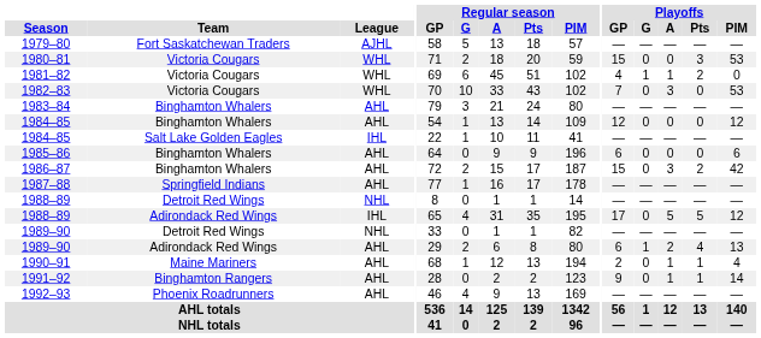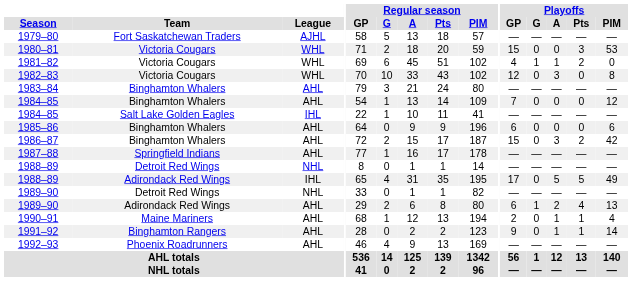 <table border="0" cellpadding="1" cellspacing="0" style="text-align:center; width:60em">
 <tr bgcolor="#e0e0e0">
 <th colspan="3" bgcolor="#ffffff"></th>
 <th rowspan="100" bgcolor="#ffffff"></th>
 <th colspan="5"><a href='#'>Regular season</a></th>
 <th rowspan="100" bgcolor="#ffffff"></th>
 <th colspan="5"><a href='#'>Playoffs</a></th>
 </tr>
 <tr bgcolor="#e0e0e0">
 <th><a href='#'>Season</a></th>
 <th>Team</th>
 <th>League</th>
 <th>GP</th>
 <th><a href='#'>G</a></th>
 <th><a href='#'>A</a></th>
 <th><a href='#'>Pts</a></th>
 <th><a href='#'>PIM</a></th>
 <th>GP</th>
 <th>G</th>
 <th>A</th>
 <th>Pts</th>
 <th>PIM</th>
 </tr>
 <tr>
 <td><a href='#'>1979–80</a></td>
 <td><a href='#'>Fort Saskatchewan Traders</a></td>
 <td><a href='#'>AJHL</a></td>
 <td>58</td>
 <td>5</td>
 <td>13</td>
 <td>18</td>
 <td>57</td>
 <td>—</td>
 <td>—</td>
 <td>—</td>
 <td>—</td>
 <td>—</td>
 </tr>
 <tr bgcolor="#f0f0f0">
 <td><a href='#'>1980–81</a></td>
 <td><a href='#'>Victoria Cougars</a></td>
 <td><a href='#'>WHL</a></td>
 <td>71</td>
 <td>2</td>
 <td>18</td>
 <td>20</td>
 <td>59</td>
 <td>15</td>
 <td>0</td>
 <td>0</td>
 <td>3</td>
 <td>53</td>
 </tr>
 <tr>
 <td><a href='#'>1981–82</a></td>
 <td>Victoria Cougars</td>
 <td>WHL</td>
 <td>69</td>
 <td>6</td>
 <td>45</td>
 <td>51</td>
 <td>102</td>
 <td>4</td>
 <td>1</td>
 <td>1</td>
 <td>2</td>
 <td>0</td>
 </tr>
 <tr bgcolor="#f0f0f0">
 <td><a href='#'>1982–83</a></td>
 <td>Victoria Cougars</td>
 <td>WHL</td>
 <td>70</td>
 <td>10</td>
 <td>33</td>
 <td>43</td>
 <td>102</td>
-<td>7</td>
+<td>12</td>
 <td>0</td>
 <td>3</td>
 <td>0</td>
-<td>53</td>
+<td>8</td>
 </tr>
 <tr>
 <td><a href='#'>1983–84</a></td>
 <td><a href='#'>Binghamton Whalers</a></td>
 <td><a href='#'>AHL</a></td>
 <td>79</td>
 <td>3</td>
 <td>21</td>
 <td>24</td>
 <td>80</td>
 <td>—</td>
 <td>—</td>
 <td>—</td>
 <td>—</td>
 <td>—</td>
 </tr>
 <tr bgcolor="#f0f0f0">
 <td><a href='#'>1984–85</a></td>
 <td>Binghamton Whalers</td>
 <td>AHL</td>
 <td>54</td>
 <td>1</td>
 <td>13</td>
 <td>14</td>
 <td>109</td>
-<td>12</td>
+<td>7</td>
 <td>0</td>
 <td>0</td>
 <td>0</td>
 <td>12</td>
 </tr>
 <tr>
 <td><a href='#'>1984–85</a></td>
 <td><a href='#'>Salt Lake Golden Eagles</a></td>
 <td><a href='#'>IHL</a></td>
 <td>22</td>
 <td>1</td>
 <td>10</td>
 <td>11</td>
 <td>41</td>
 <td>—</td>
 <td>—</td>
 <td>—</td>
 <td>—</td>
 <td>—</td>
 </tr>
 <tr bgcolor="#f0f0f0">
 <td><a href='#'>1985–86</a></td>
 <td>Binghamton Whalers</td>
 <td>AHL</td>
 <td>64</td>
 <td>0</td>
 <td>9</td>
 <td>9</td>
 <td>196</td>
 <td>6</td>
 <td>0</td>
 <td>0</td>
 <td>0</td>
 <td>6</td>
 </tr>
 <tr>
 <td><a href='#'>1986–87</a></td>
 <td>Binghamton Whalers</td>
 <td>AHL</td>
 <td>72</td>
 <td>2</td>
 <td>15</td>
 <td>17</td>
 <td>187</td>
 <td>15</td>
 <td>0</td>
 <td>3</td>
 <td>2</td>
 <td>42</td>
 </tr>
 <tr bgcolor="#f0f0f0">
 <td><a href='#'>1987–88</a></td>
 <td><a href='#'>Springfield Indians</a></td>
 <td>AHL</td>
 <td>77</td>
 <td>1</td>
 <td>16</td>
 <td>17</td>
 <td>178</td>
 <td>—</td>
 <td>—</td>
 <td>—</td>
 <td>—</td>
 <td>—</td>
 </tr>
 <tr>
 <td><a href='#'>1988–89</a></td>
 <td><a href='#'>Detroit Red Wings</a></td>
 <td><a href='#'>NHL</a></td>
 <td>8</td>
 <td>0</td>
 <td>1</td>
 <td>1</td>
 <td>14</td>
 <td>—</td>
 <td>—</td>
 <td>—</td>
 <td>—</td>
 <td>—</td>
 </tr>
 <tr bgcolor="#f0f0f0">
 <td><a href='#'>1988–89</a></td>
 <td><a href='#'>Adirondack Red Wings</a></td>
 <td>IHL</td>
 <td>65</td>
 <td>4</td>
 <td>31</td>
 <td>35</td>
 <td>195</td>
 <td>17</td>
 <td>0</td>
 <td>5</td>
 <td>5</td>
-<td>12</td>
+<td>49</td>
 </tr>
 <tr>
 <td><a href='#'>1989–90</a></td>
 <td>Detroit Red Wings</td>
 <td>NHL</td>
 <td>33</td>
 <td>0</td>
 <td>1</td>
 <td>1</td>
 <td>82</td>
 <td>—</td>
 <td>—</td>
 <td>—</td>
 <td>—</td>
 <td>—</td>
 </tr>
 <tr bgcolor="#f0f0f0">
 <td><a href='#'>1989–90</a></td>
 <td>Adirondack Red Wings</td>
 <td>AHL</td>
 <td>29</td>
 <td>2</td>
 <td>6</td>
 <td>8</td>
 <td>80</td>
 <td>6</td>
 <td>1</td>
 <td>2</td>
 <td>4</td>
 <td>13</td>
 </tr>
 <tr>
 <td><a href='#'>1990–91</a></td>
 <td><a href='#'>Maine Mariners</a></td>
 <td>AHL</td>
 <td>68</td>
 <td>1</td>
 <td>12</td>
 <td>13</td>
 <td>194</td>
 <td>2</td>
 <td>0</td>
 <td>1</td>
 <td>1</td>
 <td>4</td>
 </tr>
 <tr bgcolor="#f0f0f0">
 <td><a href='#'>1991–92</a></td>
 <td><a href='#'>Binghamton Rangers</a></td>
 <td>AHL</td>
 <td>28</td>
 <td>0</td>
 <td>2</td>
 <td>2</td>
 <td>123</td>
 <td>9</td>
 <td>0</td>
 <td>1</td>
 <td>1</td>
 <td>14</td>
 </tr>
 <tr>
 <td><a href='#'>1992–93</a></td>
 <td><a href='#'>Phoenix Roadrunners</a></td>
 <td>AHL</td>
 <td>46</td>
 <td>4</td>
 <td>9</td>
 <td>13</td>
 <td>169</td>
 <td>—</td>
 <td>—</td>
 <td>—</td>
 <td>—</td>
 <td>—</td>
 </tr>
 <tr bgcolor="#e0e0e0">
 <th colspan="3">AHL totals</th>
 <th>536</th>
 <th>14</th>
 <th>125</th>
 <th>139</th>
 <th>1342</th>
 <th>56</th>
 <th>1</th>
 <th>12</th>
 <th>13</th>
 <th>140</th>
 </tr>
 <tr bgcolor="#e0e0e0">
 <th colspan="3">NHL totals</th>
 <th>41</th>
 <th>0</th>
 <th>2</th>
 <th>2</th>
 <th>96</th>
 <th>—</th>
 <th>—</th>
 <th>—</th>
 <th>—</th>
 <th>—</th>
 </tr>
 </table>
